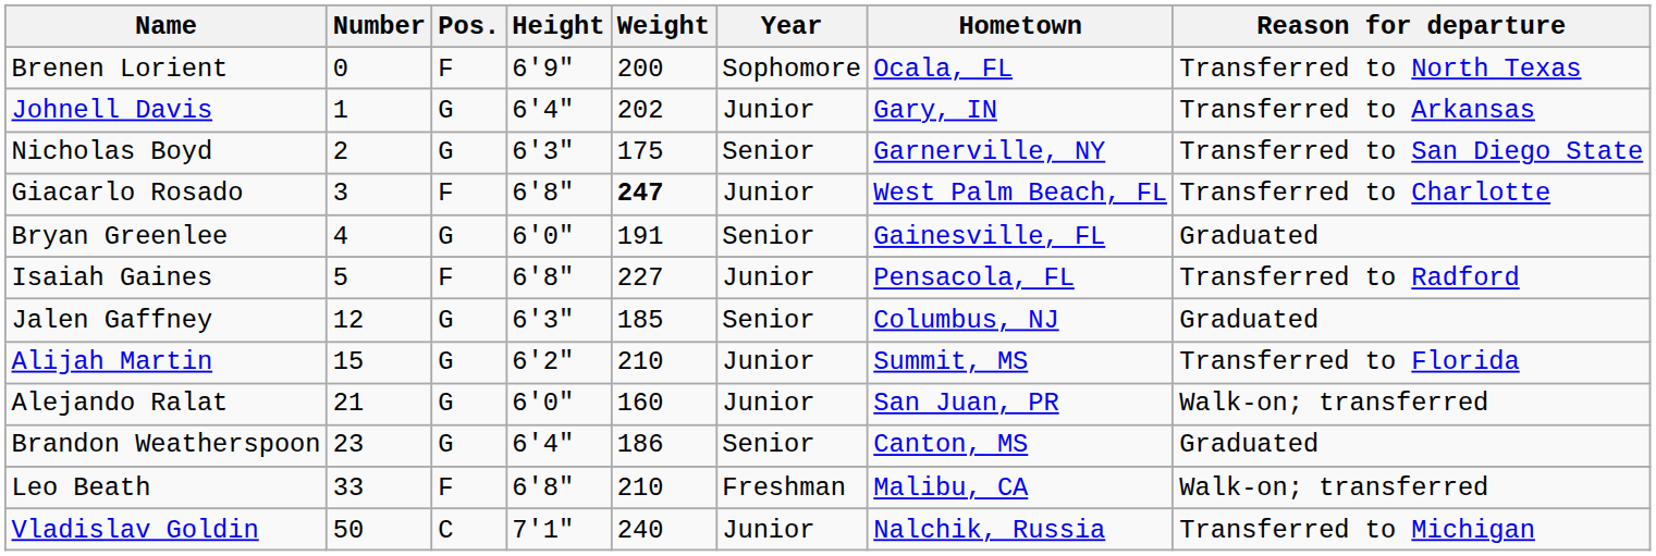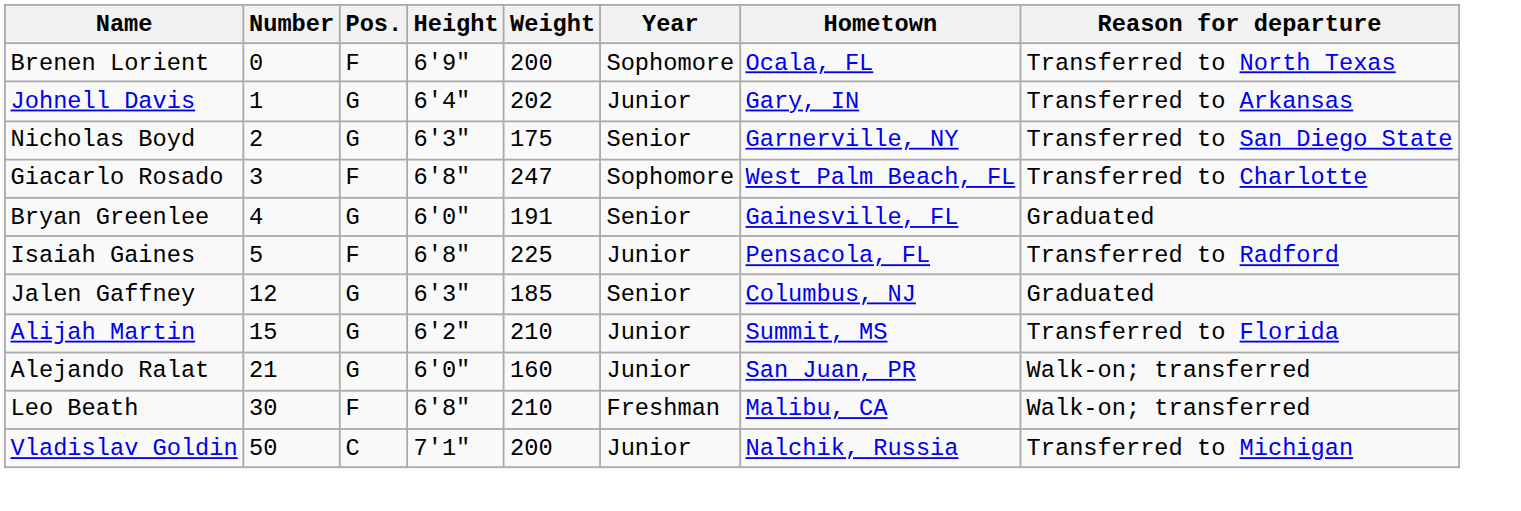 <table class="wikitable sortable" border="1">
 <tr>
 <th>Name</th>
 <th>Number</th>
 <th>Pos.</th>
 <th>Height</th>
 <th>Weight</th>
 <th>Year</th>
 <th>Hometown</th>
 <th class="unsortable">Reason for departure</th>
 </tr>
 <tr>
 <td>Brenen Lorient</td>
 <td>0</td>
 <td>F</td>
 <td>6'9"</td>
 <td>200</td>
 <td>Sophomore</td>
 <td><a href='#'>Ocala, FL</a></td>
 <td>Transferred to <a href='#'>North Texas</a></td>
 </tr>
 <tr>
 <td><a href='#'>Johnell Davis</a></td>
 <td>1</td>
 <td>G</td>
 <td>6'4"</td>
 <td>202</td>
 <td>Junior</td>
 <td><a href='#'>Gary, IN</a></td>
 <td>Transferred to <a href='#'>Arkansas</a></td>
 </tr>
 <tr>
 <td>Nicholas Boyd</td>
 <td>2</td>
 <td>G</td>
 <td>6'3"</td>
 <td>175</td>
 <td>Senior</td>
 <td><a href='#'>Garnerville, NY</a></td>
 <td>Transferred to <a href='#'>San Diego State</a></td>
 </tr>
 <tr>
 <td>Giacarlo Rosado</td>
 <td>3</td>
 <td>F</td>
 <td>6'8"</td>
-<td><strong>247</strong></td>
-<td>Junior</td>
+<td>247</td>
+<td> Sophomore</td>
 <td><a href='#'>West Palm Beach, FL</a></td>
 <td>Transferred to <a href='#'>Charlotte</a></td>
 </tr>
 <tr>
 <td>Bryan Greenlee</td>
 <td>4</td>
 <td>G</td>
 <td>6'0"</td>
 <td>191</td>
 <td>Senior</td>
 <td><a href='#'>Gainesville, FL</a></td>
 <td>Graduated</td>
 </tr>
 <tr>
 <td>Isaiah Gaines</td>
 <td>5</td>
 <td>F</td>
 <td>6'8"</td>
-<td>227</td>
+<td>225</td>
 <td>Junior</td>
 <td><a href='#'>Pensacola, FL</a></td>
 <td>Transferred to <a href='#'>Radford</a></td>
 </tr>
 <tr>
 <td>Jalen Gaffney</td>
 <td>12</td>
 <td>G</td>
 <td>6'3"</td>
 <td>185</td>
 <td>Senior</td>
 <td><a href='#'>Columbus, NJ</a></td>
 <td>Graduated</td>
 </tr>
 <tr>
 <td><a href='#'>Alijah Martin</a></td>
 <td>15</td>
 <td>G</td>
 <td>6'2"</td>
 <td>210</td>
 <td>Junior</td>
 <td><a href='#'>Summit, MS</a></td>
 <td>Transferred to <a href='#'>Florida</a></td>
 </tr>
 <tr>
 <td>Alejando Ralat</td>
 <td>21</td>
 <td>G</td>
 <td>6'0"</td>
 <td>160</td>
 <td> Junior</td>
 <td><a href='#'>San Juan, PR</a></td>
 <td>Walk-on; transferred</td>
 </tr>
 <tr>
-<td>Brandon Weatherspoon</td>
-<td>23</td>
-<td>G</td>
-<td>6'4"</td>
-<td>186</td>
-<td>Senior</td>
-<td><a href='#'>Canton, MS</a></td>
-<td>Graduated</td>
-</tr>
-<tr>
 <td>Leo Beath</td>
-<td>33</td>
+<td>30</td>
 <td>F</td>
 <td>6'8"</td>
 <td>210</td>
 <td> Freshman</td>
 <td><a href='#'>Malibu, CA</a></td>
 <td>Walk-on; transferred</td>
 </tr>
 <tr>
 <td><a href='#'>Vladislav Goldin</a></td>
 <td>50</td>
 <td>C</td>
 <td>7'1"</td>
-<td>240</td>
+<td>200</td>
 <td>Junior</td>
 <td><a href='#'>Nalchik, Russia</a></td>
 <td>Transferred to <a href='#'>Michigan</a></td>
 </tr>
 </table>
